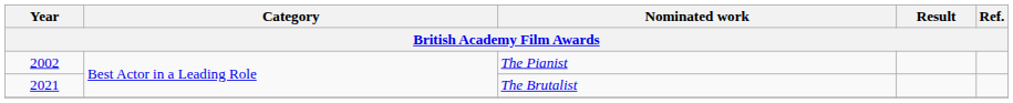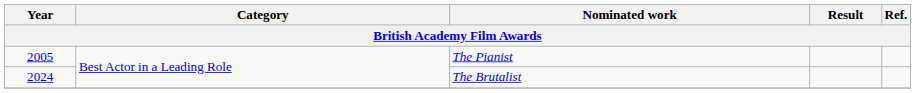 <table class=wikitable>
 <tr>
 <th scope="col" style="width:5em;">Year</th>
 <th scope="col" style="width:28em;">Category</th>
 <th scope="col" style="width:27em;">Nominated work</th>
 <th scope="col" style="width:5em;">Result</th>
 <th>Ref.</th>
 </tr>
 <tr>
 <th colspan=5><a href='#'>British Academy Film Awards</a></th>
 </tr>
 <tr>
-<td style="text-align:center;"><a href='#'>2002</a></td>
+<td style="text-align:center;"><a href='#'>2005</a></td>
 <td rowspan="2"><a href='#'>Best Actor in a Leading Role</a></td>
 <td><em><a href='#'>The Pianist</a></em></td>
 <td></td>
 <td style="text-align:center;"></td>
 </tr>
 <tr>
-<td style="text-align:center;"><a href='#'>2021</a></td>
+<td style="text-align:center;"><a href='#'>2024</a></td>
 <td><em><a href='#'>The Brutalist</a></em></td>
 <td></td>
 <td style="text-align:center;"></td>
 </tr>
 <tr>
 </tr>
 </table>
